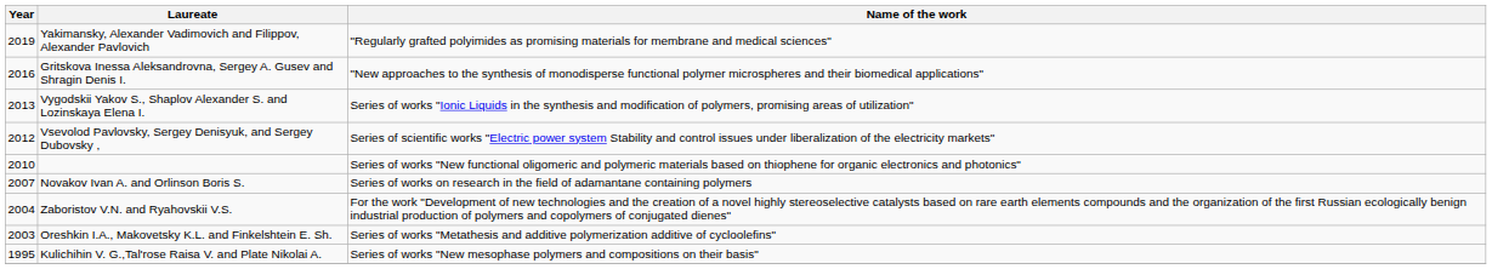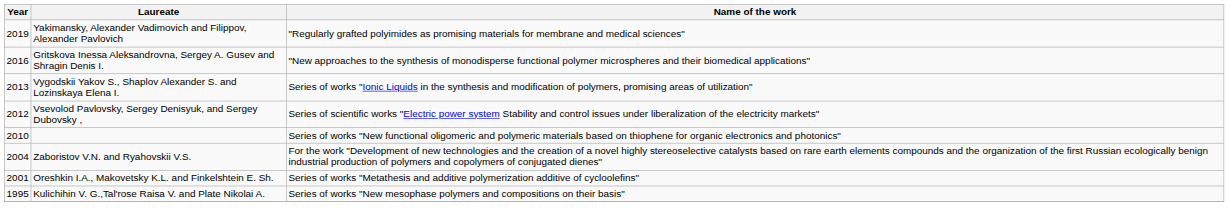 <table class="wikitable" style="text-align:left">
 <tr>
 <th>Year</th>
 <th>Laureate</th>
 <th>Name of the work</th>
 </tr>
 <tr>
 <td>2019</td>
 <td>Yakimansky, Alexander Vadimovich  and Filippov, Alexander Pavlovich</td>
 <td>"Regularly grafted polyimides as promising materials for membrane and medical sciences"</td>
 </tr>
 <tr>
 <td>2016</td>
 <td>Gritskova Inessa Aleksandrovna, Sergey A. Gusev and Shragin Denis I.</td>
 <td>"New approaches to the synthesis of monodisperse functional polymer microspheres and their biomedical applications"</td>
 </tr>
 <tr>
 <td>2013</td>
 <td>Vygodskii Yakov S., Shaplov Alexander S. and Lozinskaya Elena I.</td>
 <td>Series of works "<a href='#'>Ionic Liquids</a> in the synthesis and modification of polymers, promising areas of utilization"</td>
 </tr>
 <tr>
 <td>2012</td>
 <td>Vsevolod Pavlovsky,  Sergey Denisyuk, and Sergey Dubovsky ,</td>
 <td>Series of scientific works "<a href='#'>Electric power system</a> Stability and control issues under liberalization of the electricity markets"</td>
 </tr>
 <tr>
 <td>2010</td>
 <td></td>
 <td>Series of works "New functional oligomeric and polymeric materials based on thiophene for organic electronics and photonics"</td>
 </tr>
 <tr>
-<td>2007</td>
-<td>Novakov Ivan A. and Orlinson Boris S.</td>
-<td>Series of works on research in the field of adamantane containing polymers</td>
-</tr>
-<tr>
 <td>2004</td>
 <td>Zaboristov V.N. and Ryahovskii V.S.</td>
 <td>For the work "Development of new technologies and the creation of a novel highly stereoselective catalysts based on rare earth elements compounds and the organization of the first Russian ecologically benign industrial production of polymers and copolymers of conjugated dienes"</td>
 </tr>
 <tr>
-<td>2003</td>
+<td>2001</td>
 <td>Oreshkin I.A., Makovetsky K.L. and Finkelshtein E. Sh.</td>
 <td>Series of works "Metathesis and additive polymerization additive of cycloolefins"</td>
 </tr>
 <tr>
 <td>1995</td>
 <td>Kulichihin V. G.,Tal'rose Raisa V. and Plate Nikolai A. </td>
 <td>Series of works "New mesophase polymers and compositions on their basis"</td>
 </tr>
 <tr>
 </tr>
 </table>
